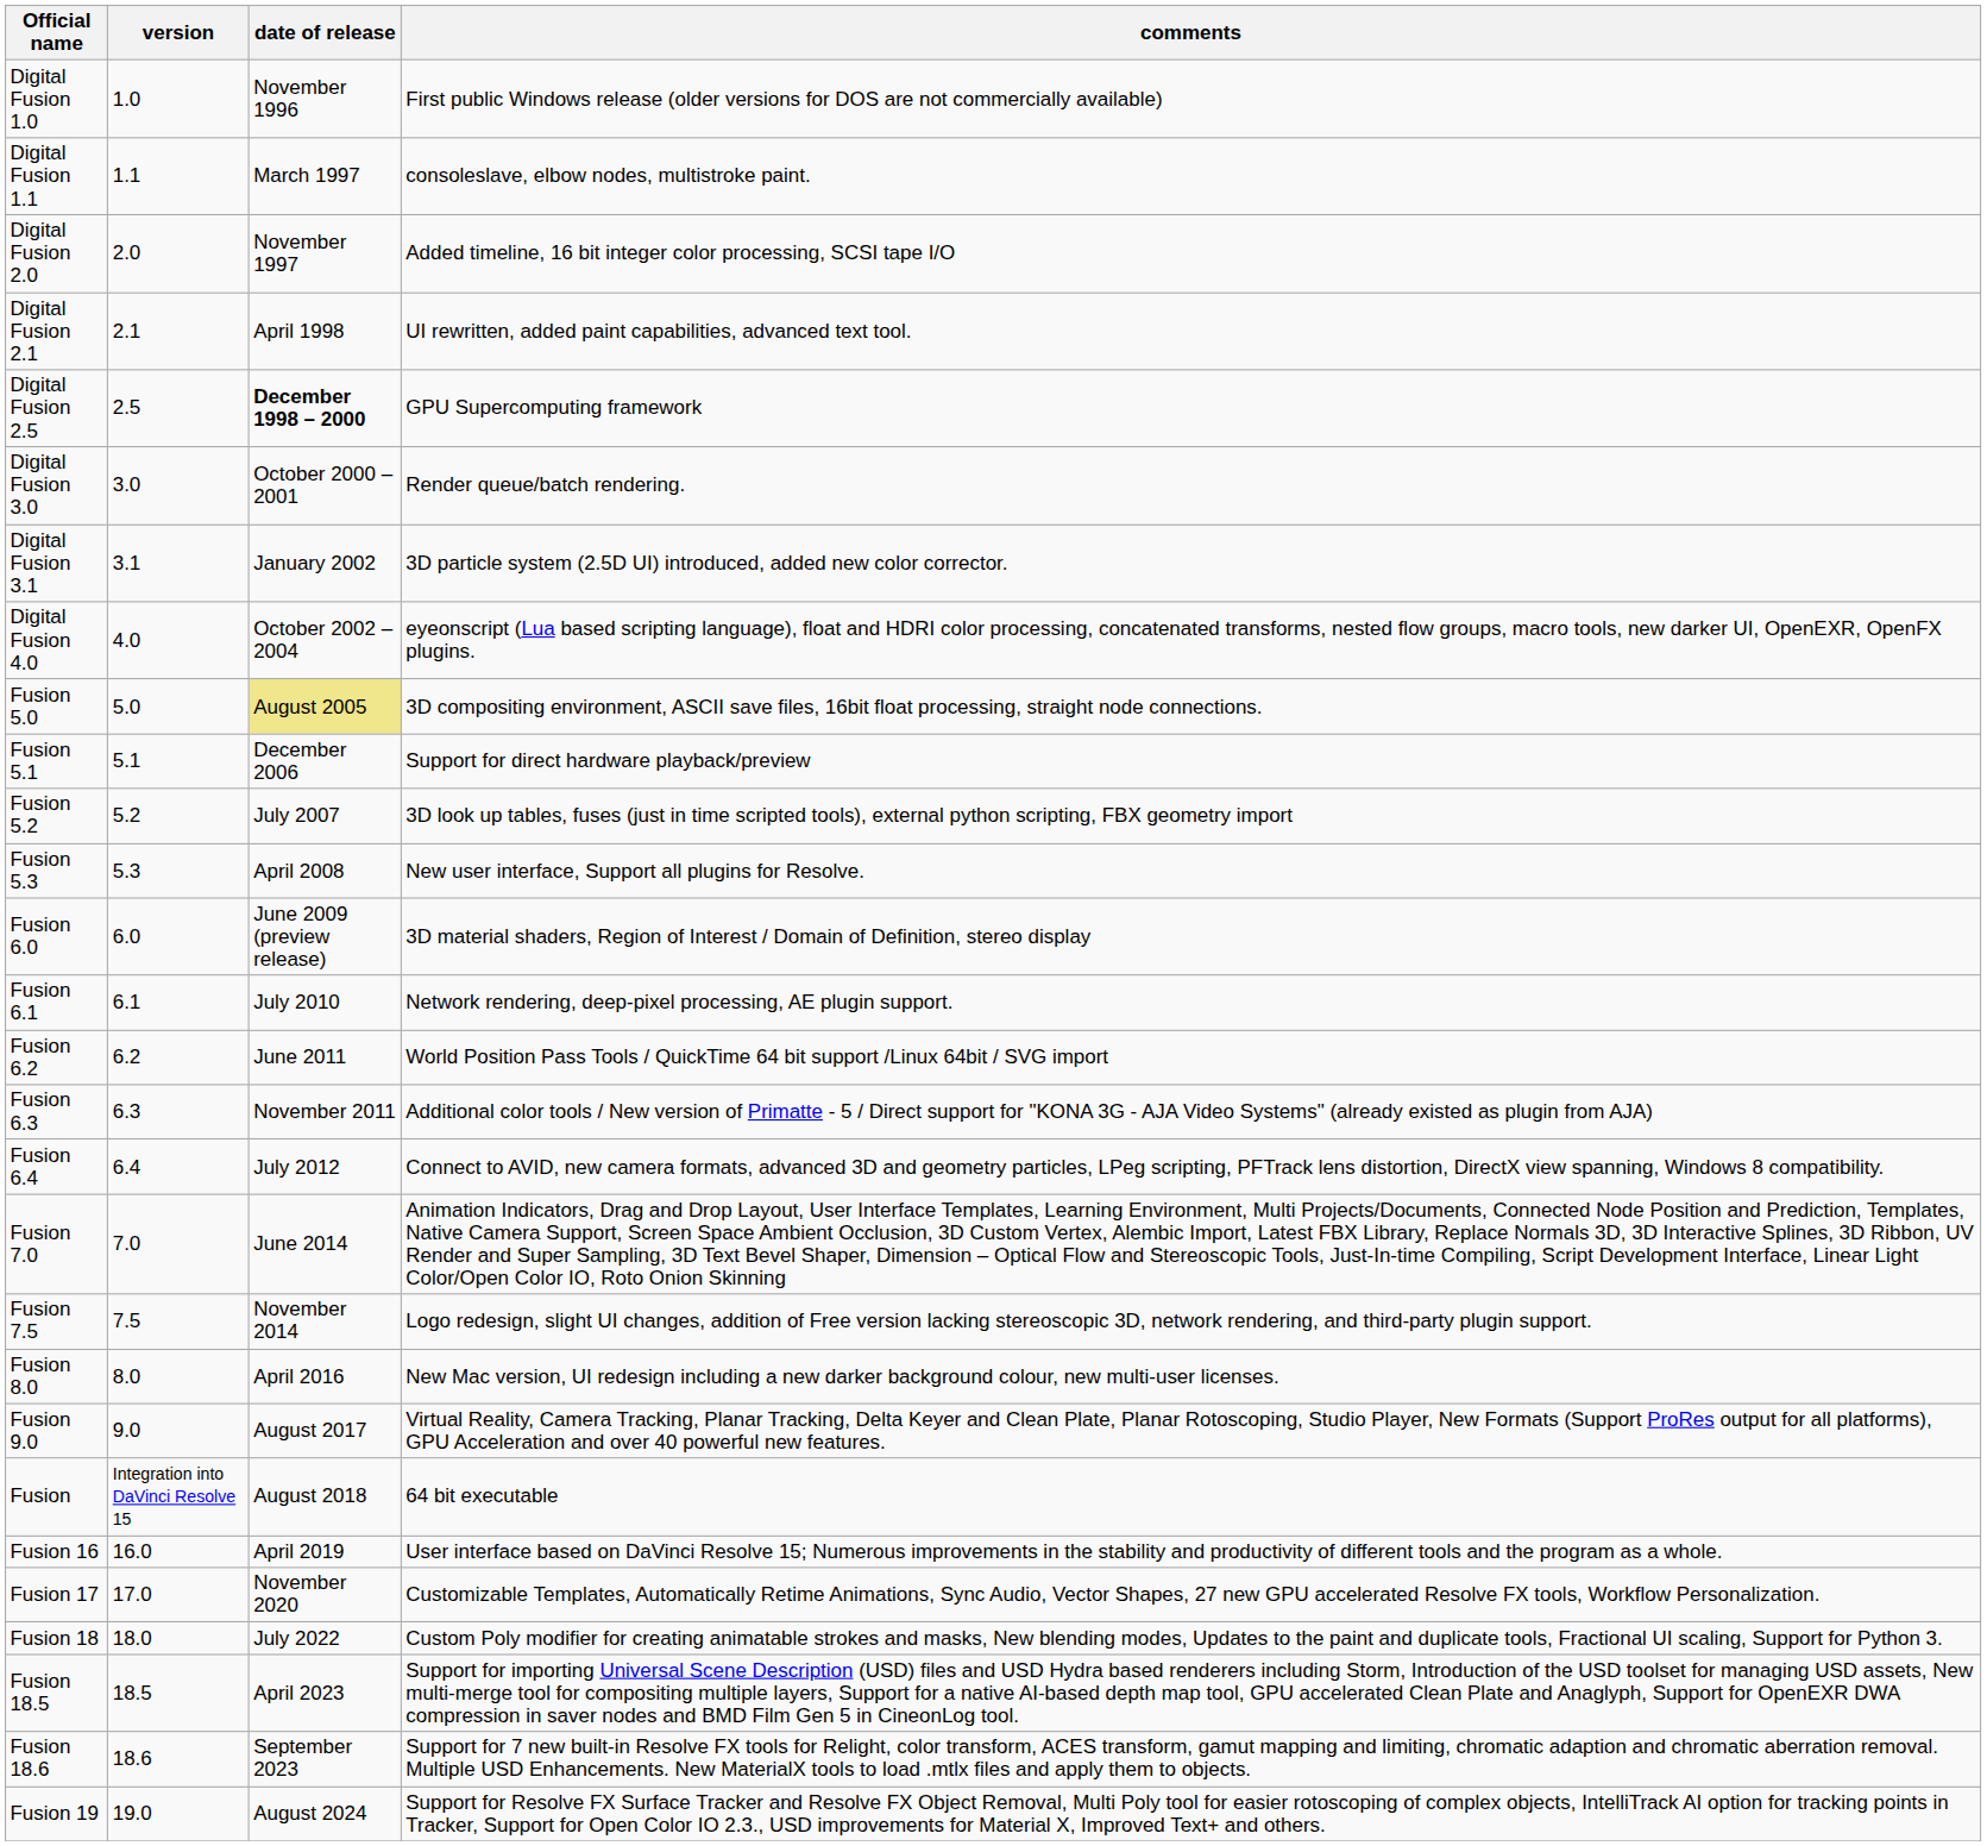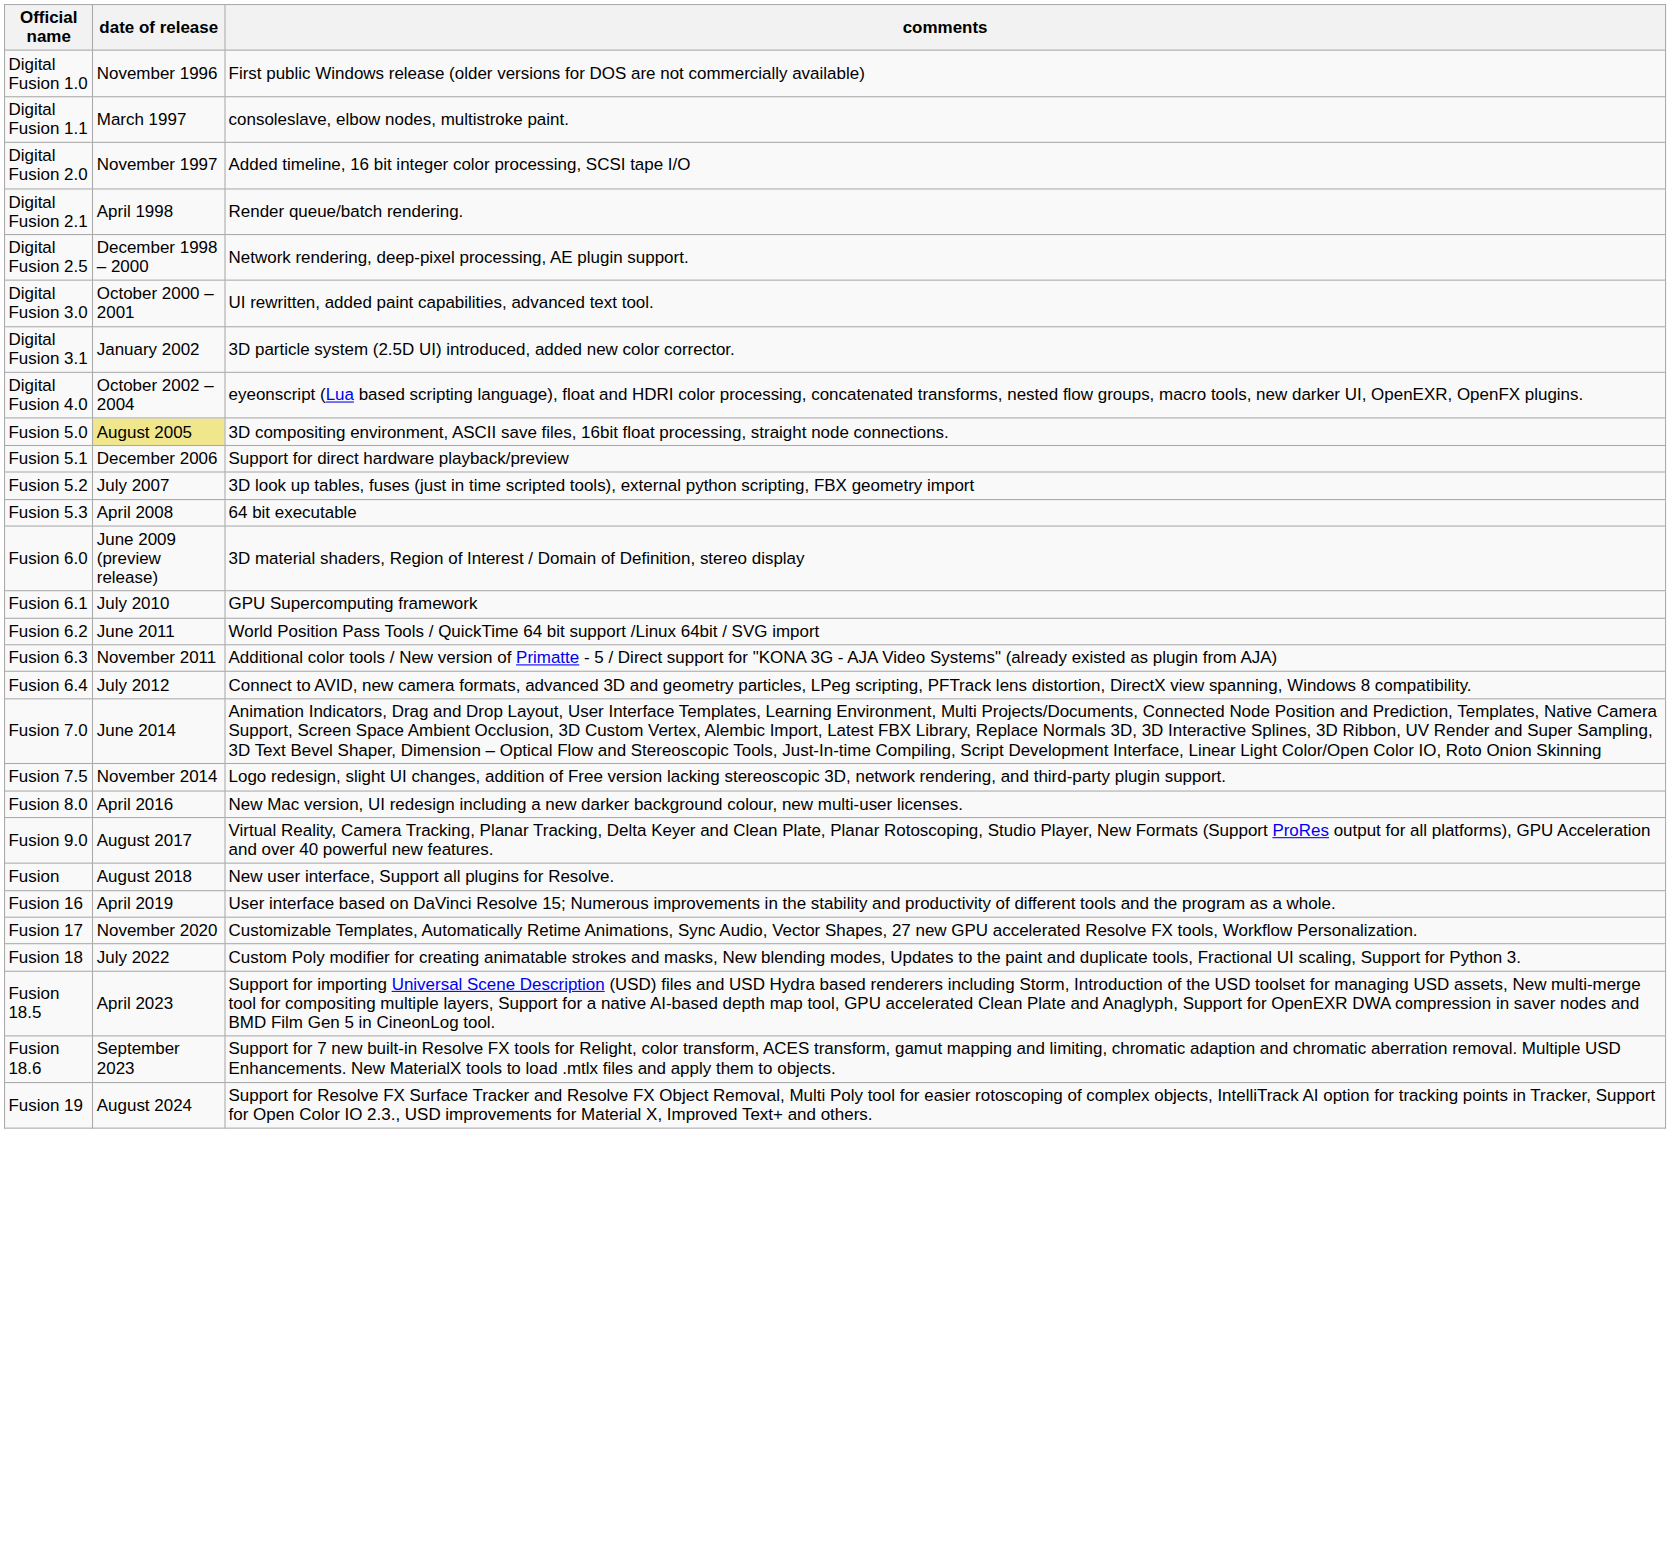 <table class="wikitable">
 <tr>
 <th>Official name</th>
-<th>version</th>
 <th>date of release</th>
 <th>comments</th>
 </tr>
 <tr>
 <td>Digital Fusion 1.0</td>
-<td>1.0</td>
 <td>November 1996</td>
 <td>First public Windows release (older versions for DOS are not commercially available)</td>
 </tr>
 <tr>
 <td>Digital Fusion 1.1</td>
-<td>1.1</td>
 <td>March 1997</td>
 <td>consoleslave, elbow nodes, multistroke paint.</td>
 </tr>
 <tr>
 <td>Digital Fusion 2.0</td>
-<td>2.0</td>
 <td>November 1997</td>
 <td>Added timeline, 16 bit integer color processing, SCSI tape I/O</td>
 </tr>
 <tr>
 <td>Digital Fusion 2.1</td>
-<td>2.1</td>
 <td>April 1998</td>
+<td>Render queue/batch rendering.</td>
+</tr>
+<tr>
+<td>Digital Fusion 2.5</td>
+<td>December 1998 – 2000</td>
+<td>Network rendering, deep-pixel processing, AE plugin support.</td>
+</tr>
+<tr>
+<td>Digital Fusion 3.0</td>
+<td>October 2000 – 2001</td>
 <td>UI rewritten, added paint capabilities, advanced text tool.</td>
 </tr>
 <tr>
-<td>Digital Fusion 2.5</td>
-<td>2.5</td>
-<td><strong>December 1998 – 2000</strong></td>
-<td>GPU Supercomputing framework</td>
-</tr>
-<tr>
-<td>Digital Fusion 3.0</td>
-<td>3.0</td>
-<td>October 2000 – 2001</td>
-<td>Render queue/batch rendering.</td>
-</tr>
-<tr>
 <td>Digital Fusion 3.1</td>
-<td>3.1</td>
 <td>January 2002</td>
 <td>3D particle system (2.5D UI) introduced, added new color corrector.</td>
 </tr>
 <tr>
 <td>Digital Fusion 4.0</td>
-<td>4.0</td>
 <td>October 2002 – 2004</td>
 <td>eyeonscript (<a href='#'>Lua</a> based scripting language), float and HDRI color processing, concatenated transforms, nested flow groups, macro tools, new darker UI, OpenEXR, OpenFX plugins.</td>
 </tr>
 <tr>
 <td>Fusion 5.0</td>
-<td>5.0</td>
 <td style="background: khaki;">August 2005</td>
 <td>3D compositing environment, ASCII save files, 16bit float processing, straight node connections.</td>
 </tr>
 <tr>
 <td>Fusion 5.1</td>
-<td>5.1</td>
 <td>December 2006</td>
 <td>Support for direct hardware playback/preview</td>
 </tr>
 <tr>
 <td>Fusion 5.2</td>
-<td>5.2</td>
 <td>July 2007</td>
 <td>3D look up tables, fuses (just in time scripted tools), external python scripting, FBX geometry import</td>
 </tr>
 <tr>
 <td>Fusion 5.3</td>
-<td>5.3</td>
 <td>April 2008</td>
-<td>New user interface, Support all plugins for Resolve.</td>
+<td>64 bit executable</td>
 </tr>
 <tr>
 <td>Fusion 6.0</td>
-<td>6.0</td>
 <td>June 2009 (preview release)</td>
 <td>3D material shaders, Region of Interest / Domain of Definition, stereo display</td>
 </tr>
 <tr>
 <td>Fusion 6.1</td>
-<td>6.1</td>
 <td>July 2010</td>
-<td>Network rendering, deep-pixel processing, AE plugin support.</td>
+<td>GPU Supercomputing framework</td>
 </tr>
 <tr>
 <td>Fusion 6.2</td>
-<td>6.2</td>
 <td>June 2011</td>
 <td>World Position Pass Tools / QuickTime 64 bit support /Linux 64bit / SVG import</td>
 </tr>
 <tr>
 <td>Fusion 6.3</td>
-<td>6.3</td>
 <td>November 2011</td>
 <td>Additional color tools / New version of <a href='#'>Primatte</a> - 5 / Direct support for "KONA 3G - AJA Video Systems" (already existed as plugin from AJA)</td>
 </tr>
 <tr>
 <td>Fusion 6.4</td>
-<td>6.4</td>
 <td>July 2012</td>
 <td>Connect to AVID, new camera formats, advanced 3D and geometry particles, LPeg scripting, PFTrack lens distortion, DirectX view spanning, Windows 8 compatibility.</td>
 </tr>
 <tr>
 <td>Fusion 7.0</td>
-<td>7.0</td>
 <td>June 2014</td>
 <td>Animation Indicators, Drag and Drop Layout, User Interface Templates, Learning Environment, Multi Projects/Documents, Connected Node Position and Prediction, Templates, Native Camera Support, Screen Space Ambient Occlusion, 3D Custom Vertex, Alembic Import, Latest FBX Library, Replace Normals 3D, 3D Interactive Splines, 3D Ribbon, UV Render and Super Sampling, 3D Text Bevel Shaper, Dimension – Optical Flow and Stereoscopic Tools, Just-In-time Compiling, Script Development Interface, Linear Light Color/Open Color IO, Roto Onion Skinning</td>
 </tr>
 <tr>
 <td>Fusion 7.5</td>
-<td>7.5</td>
 <td>November 2014</td>
 <td>Logo redesign, slight UI changes, addition of Free version lacking stereoscopic 3D, network rendering, and third-party plugin support.</td>
 </tr>
 <tr>
 <td>Fusion 8.0</td>
-<td>8.0</td>
 <td>April 2016</td>
 <td>New Mac version, UI redesign including a new darker background colour, new multi-user licenses.</td>
 </tr>
 <tr>
 <td>Fusion 9.0</td>
-<td>9.0</td>
 <td>August 2017</td>
 <td>Virtual Reality, Camera Tracking, Planar Tracking, Delta Keyer and Clean Plate, Planar Rotoscoping, Studio Player, New Formats (Support <a href='#'>ProRes</a> output for all platforms), GPU Acceleration and over 40 powerful new features.</td>
 </tr>
 <tr>
 <td>Fusion</td>
-<td><small>Integration into <a href='#'>DaVinci Resolve</a> 15</small></td>
 <td>August 2018</td>
-<td>64 bit executable</td>
+<td>New user interface, Support all plugins for Resolve.</td>
 </tr>
 <tr>
 <td>Fusion 16</td>
-<td>16.0</td>
 <td>April 2019</td>
 <td>User interface based on DaVinci Resolve 15; Numerous improvements in the stability and productivity of different tools and the program as a whole.</td>
 </tr>
 <tr>
 <td>Fusion 17</td>
-<td>17.0</td>
 <td>November 2020</td>
 <td>Customizable Templates, Automatically Retime Animations, Sync Audio, Vector Shapes, 27 new GPU accelerated Resolve FX tools, Workflow Personalization.</td>
 </tr>
 <tr>
 <td>Fusion 18</td>
-<td>18.0</td>
 <td>July 2022</td>
 <td>Custom Poly modifier for creating animatable strokes and masks, New blending modes, Updates to the paint and duplicate tools, Fractional UI scaling, Support for Python 3.</td>
 </tr>
 <tr>
 <td>Fusion 18.5</td>
-<td>18.5</td>
 <td>April 2023</td>
 <td>Support for importing <a href='#'>Universal Scene Description</a> (USD) files and USD Hydra based renderers including Storm, Introduction of the USD toolset for managing USD assets, New multi-merge tool for compositing multiple layers, Support for a native AI-based depth map tool, GPU accelerated Clean Plate and Anaglyph, Support for OpenEXR DWA compression in saver nodes and BMD Film Gen 5 in CineonLog tool.</td>
 </tr>
 <tr>
 <td>Fusion 18.6</td>
-<td>18.6</td>
 <td>September 2023</td>
 <td>Support for 7 new built-in Resolve FX tools for Relight, color transform, ACES transform, gamut mapping and limiting, chromatic adaption and chromatic aberration removal. Multiple USD Enhancements. New MaterialX tools to load .mtlx files and apply them to objects.</td>
 </tr>
 <tr>
 <td>Fusion 19</td>
-<td>19.0</td>
 <td>August 2024</td>
 <td>Support for Resolve FX Surface Tracker and Resolve FX Object Removal, Multi Poly tool for easier rotoscoping of complex objects, IntelliTrack AI option for tracking points in Tracker, Support for Open Color IO 2.3., USD improvements for Material X, Improved Text+ and others.</td>
 </tr>
 </table>
